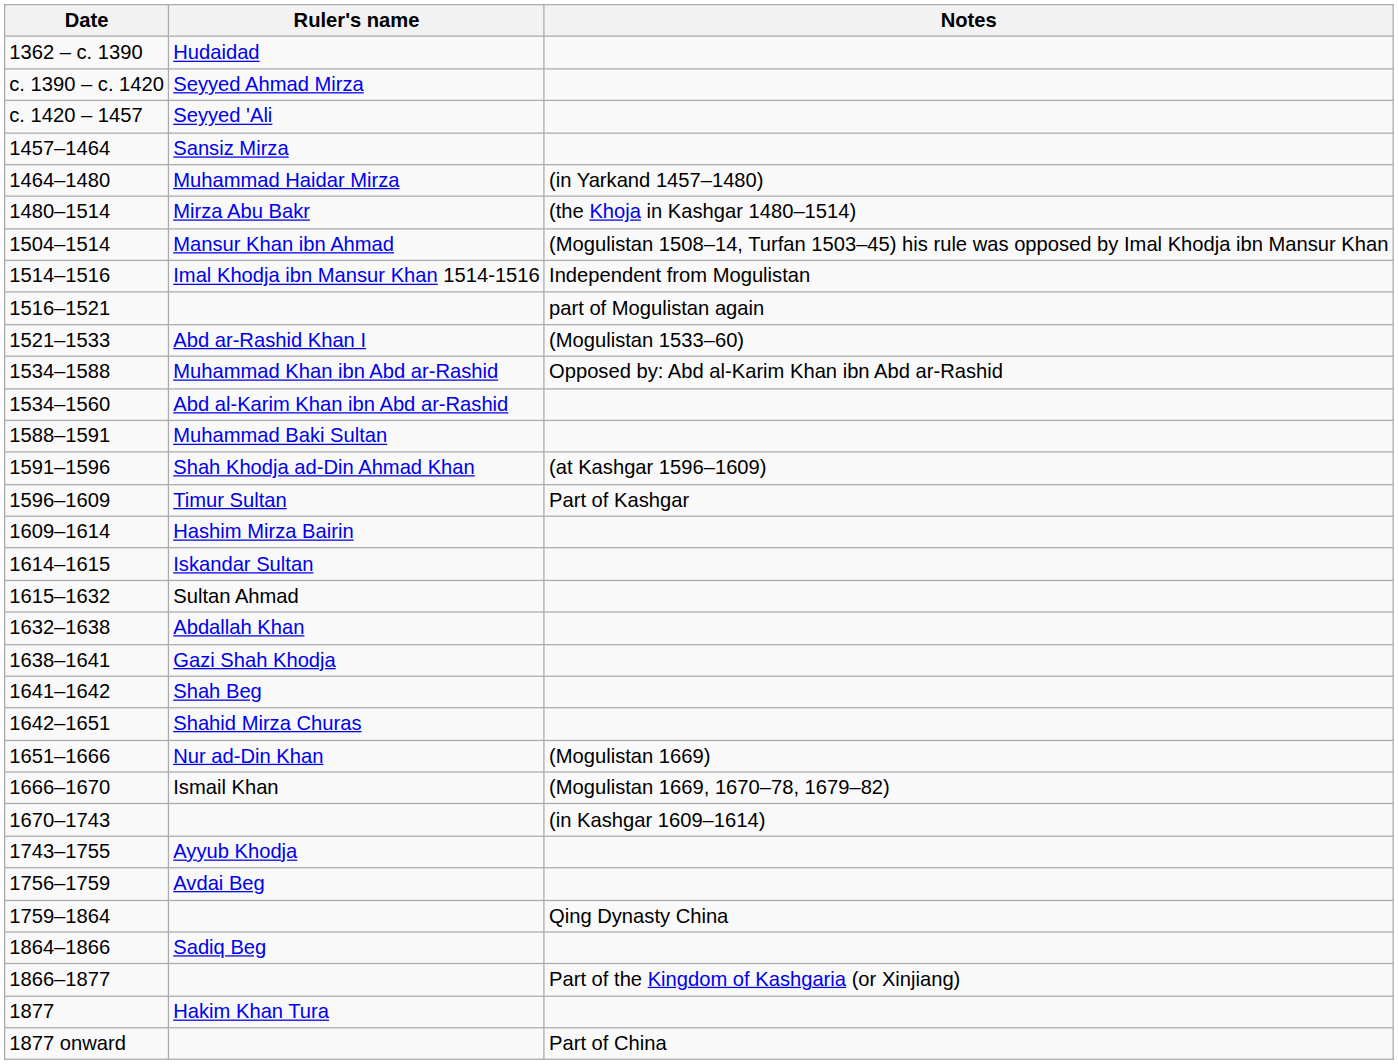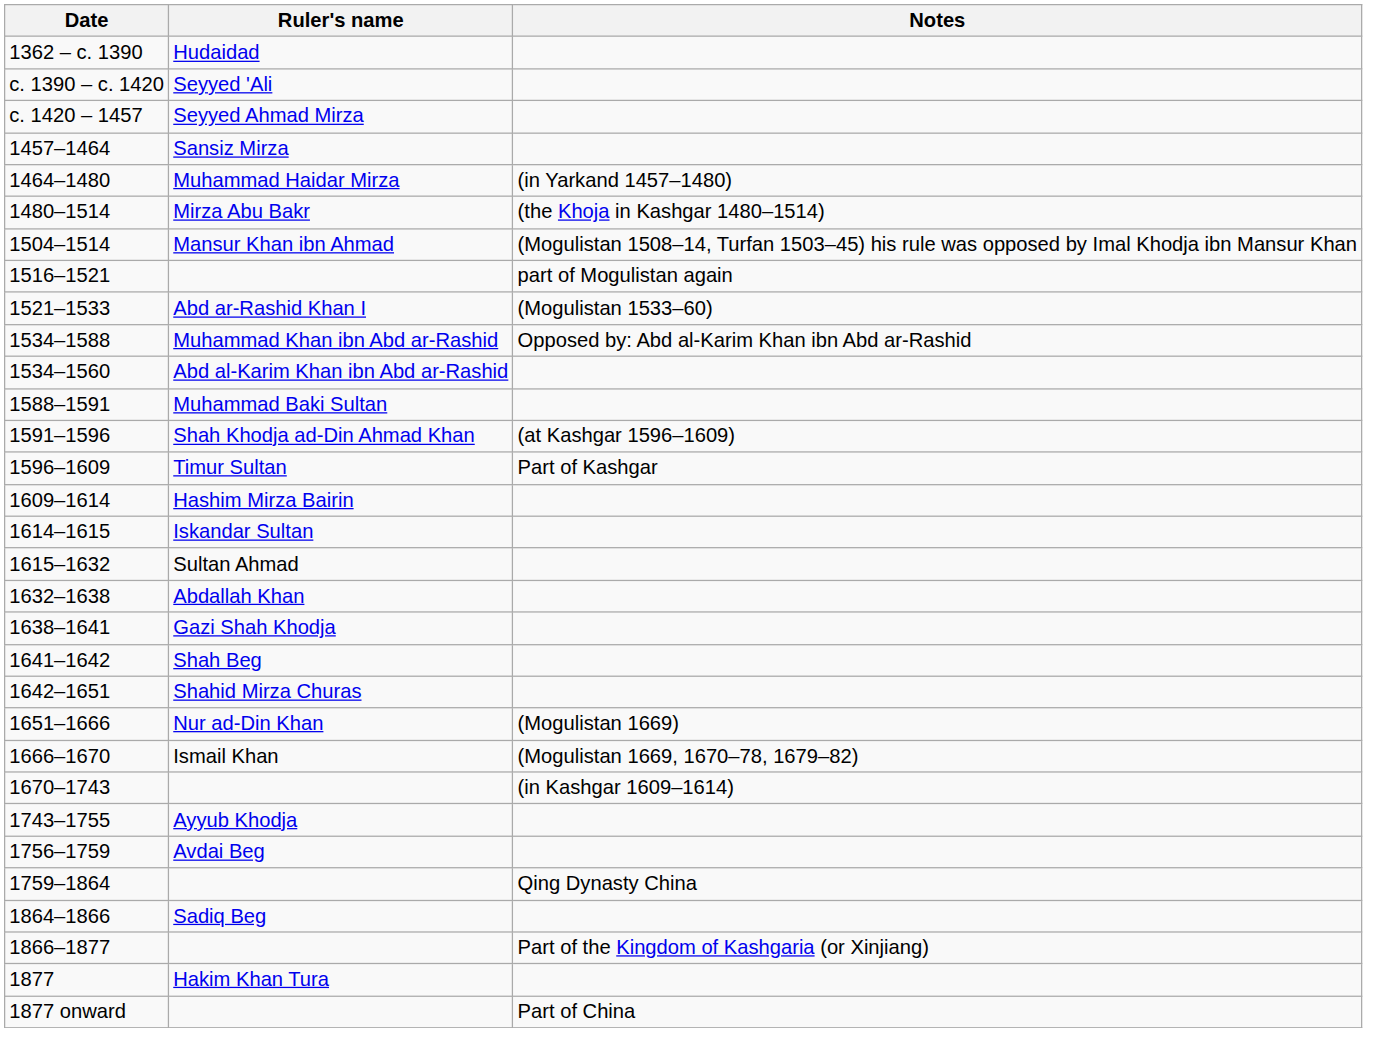 <table class="wikitable" border="1">
 <tr>
 <th>Date</th>
 <th>Ruler's name</th>
 <th>Notes</th>
 </tr>
 <tr>
 <td>1362 – c. 1390</td>
 <td><a href='#'>Hudaidad</a></td>
 <td></td>
 </tr>
 <tr>
 <td>c. 1390 – c. 1420</td>
-<td><a href='#'>Seyyed Ahmad Mirza</a></td>
+<td><a href='#'>Seyyed 'Ali</a></td>
 <td></td>
 </tr>
 <tr>
 <td>c. 1420 – 1457</td>
-<td><a href='#'>Seyyed 'Ali</a></td>
+<td><a href='#'>Seyyed Ahmad Mirza</a></td>
 <td></td>
 </tr>
 <tr>
 <td>1457–1464</td>
 <td><a href='#'>Sansiz Mirza</a></td>
 <td></td>
 </tr>
 <tr>
 <td>1464–1480</td>
 <td><a href='#'>Muhammad Haidar Mirza</a></td>
 <td>(in Yarkand 1457–1480)</td>
 </tr>
 <tr>
 <td>1480–1514</td>
 <td><a href='#'>Mirza Abu Bakr</a></td>
 <td>(the <a href='#'>Khoja</a> in Kashgar 1480–1514)</td>
 </tr>
 <tr>
 <td>1504–1514</td>
 <td><a href='#'>Mansur Khan ibn Ahmad</a></td>
 <td>(Mogulistan 1508–14, Turfan 1503–45) his rule was opposed by Imal Khodja ibn Mansur Khan</td>
-</tr>
-<tr>
-<td>1514–1516</td>
-<td><a href='#'>Imal Khodja ibn Mansur Khan</a> 1514-1516</td>
-<td>Independent from Mogulistan</td>
 </tr>
 <tr>
 <td>1516–1521</td>
 <td></td>
 <td>part of Mogulistan again</td>
 </tr>
 <tr>
 <td>1521–1533</td>
 <td><a href='#'>Abd ar-Rashid Khan I</a></td>
 <td>(Mogulistan 1533–60)</td>
 </tr>
 <tr>
 <td>1534–1588</td>
 <td><a href='#'>Muhammad Khan ibn Abd ar-Rashid</a></td>
 <td>Opposed by: Abd al-Karim Khan ibn Abd ar-Rashid</td>
 </tr>
 <tr>
 <td>1534–1560</td>
 <td><a href='#'>Abd al-Karim Khan ibn Abd ar-Rashid</a></td>
 <td></td>
 </tr>
 <tr>
 <td>1588–1591</td>
 <td><a href='#'>Muhammad Baki Sultan</a></td>
 <td></td>
 </tr>
 <tr>
 <td>1591–1596</td>
 <td><a href='#'>Shah Khodja ad-Din Ahmad Khan</a></td>
 <td>(at Kashgar 1596–1609)</td>
 </tr>
 <tr>
 <td>1596–1609</td>
 <td><a href='#'>Timur Sultan</a></td>
 <td>Part of Kashgar</td>
 </tr>
 <tr>
 <td>1609–1614</td>
 <td><a href='#'>Hashim Mirza Bairin</a></td>
 <td></td>
 </tr>
 <tr>
 <td>1614–1615</td>
 <td><a href='#'>Iskandar Sultan</a></td>
 <td></td>
 </tr>
 <tr>
 <td>1615–1632</td>
 <td>Sultan Ahmad</td>
 <td></td>
 </tr>
 <tr>
 <td>1632–1638</td>
 <td><a href='#'>Abdallah Khan</a></td>
 <td></td>
 </tr>
 <tr>
 <td>1638–1641</td>
 <td><a href='#'>Gazi Shah Khodja</a></td>
 <td></td>
 </tr>
 <tr>
 <td>1641–1642</td>
 <td><a href='#'>Shah Beg</a></td>
 <td></td>
 </tr>
 <tr>
 <td>1642–1651</td>
 <td><a href='#'>Shahid Mirza Churas</a></td>
 <td></td>
 </tr>
 <tr>
 <td>1651–1666</td>
 <td><a href='#'>Nur ad-Din Khan</a></td>
 <td>(Mogulistan 1669)</td>
 </tr>
 <tr>
 <td>1666–1670</td>
 <td>Ismail Khan</td>
 <td>(Mogulistan 1669, 1670–78, 1679–82)</td>
 </tr>
 <tr>
 <td>1670–1743</td>
 <td></td>
 <td>(in Kashgar 1609–1614)</td>
 </tr>
 <tr>
 <td>1743–1755</td>
 <td><a href='#'>Ayyub Khodja</a></td>
 <td></td>
 </tr>
 <tr>
 <td>1756–1759</td>
 <td><a href='#'>Avdai Beg</a></td>
 <td></td>
 </tr>
 <tr>
 <td>1759–1864</td>
 <td></td>
 <td>Qing Dynasty China</td>
 </tr>
 <tr>
 <td>1864–1866</td>
 <td><a href='#'>Sadiq Beg</a></td>
 <td></td>
 </tr>
 <tr>
 <td>1866–1877</td>
 <td></td>
 <td>Part of the <a href='#'>Kingdom of Kashgaria</a> (or Xinjiang)</td>
 </tr>
 <tr>
 <td>1877</td>
 <td><a href='#'>Hakim Khan Tura</a></td>
 <td></td>
 </tr>
 <tr>
 <td>1877 onward</td>
 <td></td>
 <td>Part of China</td>
 </tr>
 </table>
